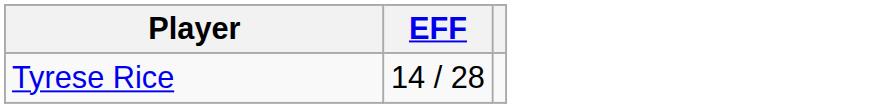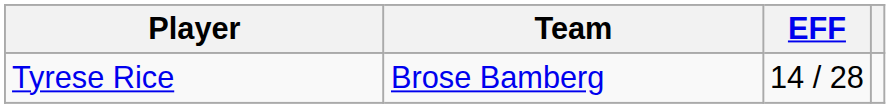 <table class="wikitable sortable">
 <tr>
 <th width=190>Player</th>
+<th width=190>Team</th>
 <th><a href='#'>EFF</a></th>
 <th></th>
 </tr>
 <tr>
 <td> <a href='#'>Tyrese Rice</a></td>
+<td> <a href='#'>Brose Bamberg</a></td>
 <td style="text-align:center">14 / 28</td>
 <td style="text-align:center"></td>
 </tr>
 </table>
